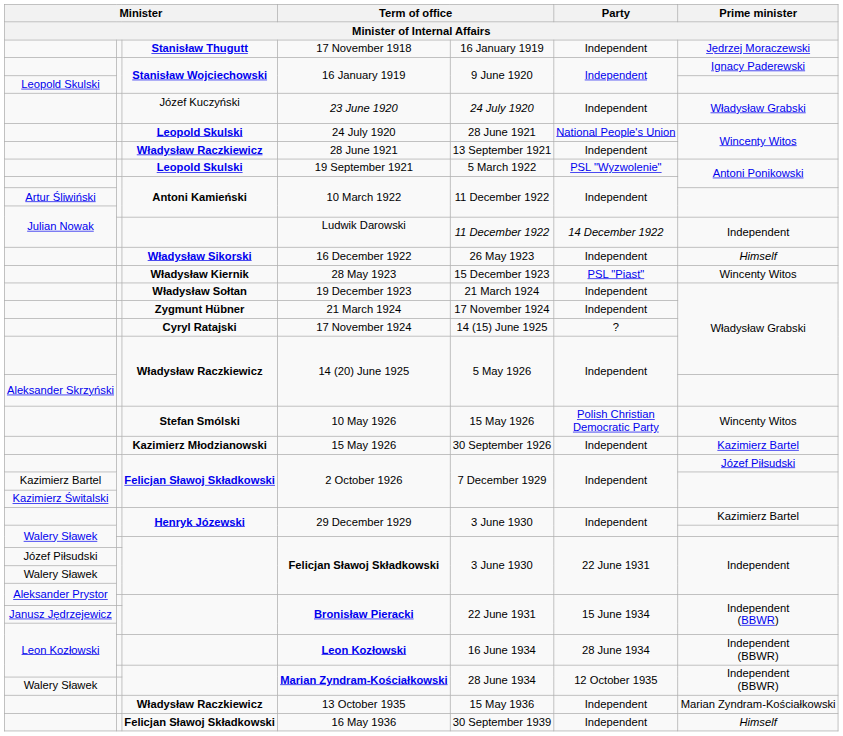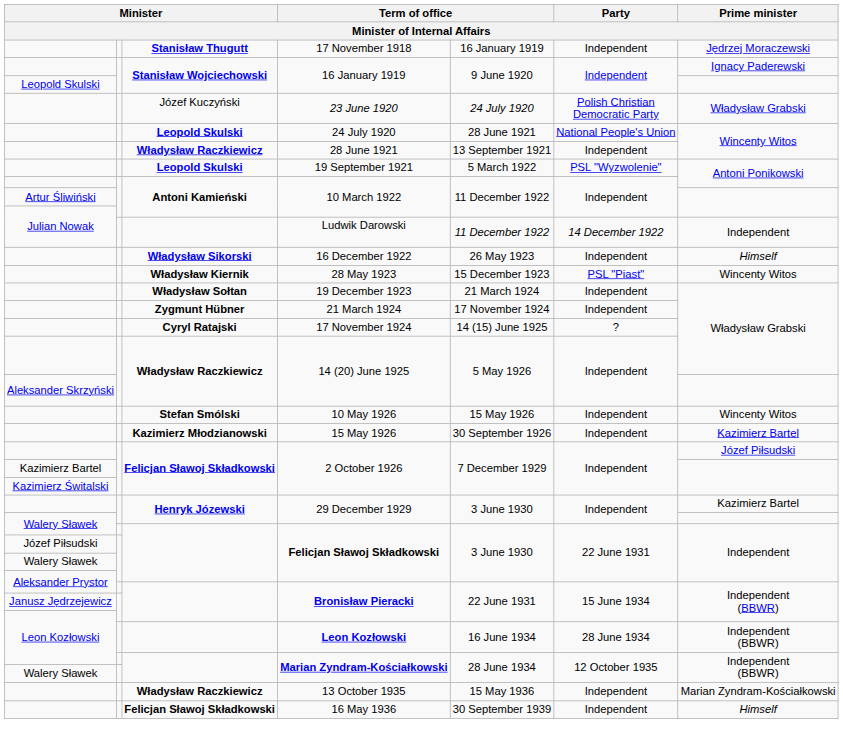 <table class="wikitable plainrowheaders" style="text-align:center;">
 <tr>
 <th colspan=3>Minister</th>
 <th colspan=2>Term of office</th>
 <th>Party</th>
 <th>Prime minister</th>
 </tr>
 <tr style="height:1em">
 <th colspan=7>Minister of Internal Affairs</th>
 </tr>
 <tr style="height:1em">
 <td></td>
 <td></td>
 <td><strong><a href='#'>Stanisław Thugutt</a></strong><br></td>
 <td>17 November 1918</td>
 <td>16 January 1919</td>
 <td>Independent</td>
 <td><a href='#'>Jędrzej Moraczewski</a></td>
 </tr>
 <tr style="height:1em">
 <td></td>
 <td rowspan="2"></td>
 <td rowspan="2"><strong><a href='#'>Stanisław Wojciechowski</a></strong><br></td>
 <td rowspan="2">16 January 1919</td>
 <td rowspan="2">9 June 1920</td>
 <td rowspan="2"><a href='#'>Independent</a></td>
 <td><a href='#'>Ignacy Paderewski</a></td>
 </tr>
 <tr style="height:1em">
 <td><a href='#'>Leopold Skulski</a></td>
 </tr>
 <tr style="height:1em">
 <td></td>
 <td></td>
 <td>Józef Kuczyński<br><br></td>
 <td><em>23 June 1920</em></td>
 <td><em>24 July 1920</em></td>
-<td>Independent</td>
+<td><a href='#'>Polish Christian<br>Democratic Party</a></td>
 <td><a href='#'>Władysław Grabski</a></td>
 </tr>
 <tr style="height:1em">
 <td></td>
 <td></td>
 <td><strong><a href='#'>Leopold Skulski</a></strong><br></td>
 <td>24 July 1920</td>
 <td>28 June 1921</td>
 <td><a href='#'>National People's Union</a></td>
 <td rowspan="2"><a href='#'>Wincenty Witos</a></td>
 </tr>
 <tr style="height:1em">
 <td></td>
 <td></td>
 <td><strong><a href='#'>Władysław Raczkiewicz</a></strong><br></td>
 <td>28 June 1921</td>
 <td>13 September 1921</td>
 <td>Independent</td>
 </tr>
 <tr style="height:1em">
 <td></td>
 <td></td>
 <td><strong><a href='#'>Leopold Skulski</a></strong><br></td>
 <td>19 September 1921</td>
 <td>5 March 1922</td>
 <td><a href='#'>PSL "Wyzwolenie"</a></td>
 <td rowspan="2"><a href='#'>Antoni Ponikowski</a></td>
 </tr>
 <tr style="height:1em">
 <td></td>
 <td rowspan="3"></td>
 <td rowspan="3"><strong>Antoni Kamieński</strong><br></td>
 <td rowspan="3">10 March 1922</td>
 <td rowspan="3">11 December 1922</td>
 <td rowspan="3">Independent</td>
 </tr>
 <tr style="height:1em">
 <td><a href='#'>Artur Śliwiński</a></td>
 </tr>
 <tr style="height:1em">
 <td rowspan="2"><a href='#'>Julian Nowak</a></td>
 </tr>
 <tr style="height:1em">
 <td></td>
 <td></td>
 <td>Ludwik Darowski<br><br></td>
 <td><em>11 December 1922</em></td>
 <td><em>14 December 1922</em></td>
 <td>Independent</td>
 </tr>
 <tr style="height:1em">
 <td></td>
 <td></td>
 <td><strong><a href='#'>Władysław Sikorski</a></strong><br></td>
 <td>16 December 1922</td>
 <td>26 May 1923</td>
 <td>Independent</td>
 <td><em>Himself</em></td>
 </tr>
 <tr style="height:1em">
 <td></td>
 <td></td>
 <td><strong>Władysław Kiernik</strong><br></td>
 <td>28 May 1923</td>
 <td>15 December 1923</td>
 <td><a href='#'>PSL "Piast"</a></td>
 <td>Wincenty Witos</td>
 </tr>
 <tr style="height:1em">
 <td></td>
 <td></td>
 <td><strong>Władysław Sołtan</strong><br></td>
 <td>19 December 1923</td>
 <td>21 March 1924</td>
 <td>Independent</td>
 <td rowspan="4">Władysław Grabski</td>
 </tr>
 <tr style="height:1em">
 <td></td>
 <td></td>
 <td><strong>Zygmunt Hübner</strong><br></td>
 <td>21 March 1924</td>
 <td>17 November 1924</td>
 <td>Independent</td>
 </tr>
 <tr style="height:1em">
 <td></td>
 <td></td>
 <td><strong>Cyryl Ratajski</strong><br></td>
 <td>17 November 1924</td>
 <td>14 (15) June 1925</td>
 <td>?</td>
 </tr>
 <tr style="height:55px">
 <td></td>
 <td rowspan="2"></td>
 <td rowspan="2"><strong>Władysław Raczkiewicz</strong><br></td>
 <td rowspan="2">14 (20) June 1925</td>
 <td rowspan="2">5 May 1926</td>
 <td rowspan="2">Independent</td>
 </tr>
 <tr style="height:45px">
 <td><a href='#'>Aleksander Skrzyński</a></td>
 </tr>
 <tr style="height:1em">
 <td></td>
 <td></td>
 <td><strong>Stefan Smólski</strong><br></td>
 <td>10 May 1926</td>
 <td>15 May 1926</td>
-<td><a href='#'>Polish Christian<br>Democratic Party</a></td>
+<td>Independent</td>
 <td>Wincenty Witos</td>
 </tr>
 <tr style="height:1em">
 <td></td>
 <td></td>
 <td><strong>Kazimierz Młodzianowski</strong><br></td>
 <td>15 May 1926</td>
 <td>30 September 1926</td>
 <td>Independent</td>
 <td><a href='#'>Kazimierz Bartel</a></td>
 </tr>
 <tr style="height:1em">
 <td></td>
 <td rowspan="3"></td>
 <td rowspan="3"><strong><a href='#'>Felicjan Sławoj Składkowski</a></strong><br></td>
 <td rowspan="3">2 October 1926</td>
 <td rowspan="3">7 December 1929</td>
 <td rowspan="3">Independent</td>
 <td><a href='#'>Józef Piłsudski</a></td>
 </tr>
 <tr style="height:1em">
 <td>Kazimierz Bartel</td>
 </tr>
 <tr style="height:1em">
 <td><a href='#'>Kazimierz Świtalski</a></td>
 </tr>
 <tr style="height:1em">
 <td></td>
 <td rowspan="2"></td>
 <td rowspan="2"><strong><a href='#'>Henryk Józewski</a></strong><br></td>
 <td rowspan="2">29 December 1929</td>
 <td rowspan="2">3 June 1930</td>
 <td rowspan="2">Independent</td>
 <td>Kazimierz Bartel</td>
 </tr>
 <tr style="height:1em">
 <td rowspan="2"><a href='#'>Walery Sławek</a></td>
 </tr>
 <tr style="height:1em">
 <td></td>
 <td rowspan="4"></td>
 <td rowspan="4"><strong>Felicjan Sławoj Składkowski</strong><br></td>
 <td rowspan="4">3 June 1930</td>
 <td rowspan="4">22 June 1931</td>
 <td rowspan="4">Independent</td>
 </tr>
 <tr style="height:1em">
 <td>Józef Piłsudski</td>
 </tr>
 <tr style="height:1em">
 <td>Walery Sławek</td>
 </tr>
 <tr style="height:1em">
 <td rowspan="2"><a href='#'>Aleksander Prystor</a></td>
 </tr>
 <tr style="height:1em">
 <td></td>
 <td rowspan="3"></td>
 <td rowspan="3"><strong><a href='#'>Bronisław Pieracki</a></strong><br></td>
 <td rowspan="3">22 June 1931</td>
 <td rowspan="3">15 June 1934</td>
 <td rowspan="3">Independent<br>(<a href='#'>BBWR</a>)</td>
 </tr>
 <tr style="height:1em">
 <td><a href='#'>Janusz Jędrzejewicz</a></td>
 </tr>
 <tr style="height:1em">
 <td rowspan="3"><a href='#'>Leon Kozłowski</a></td>
 </tr>
 <tr style="height:1em">
 <td></td>
 <td></td>
 <td><strong><a href='#'>Leon Kozłowski</a></strong><br></td>
 <td>16 June 1934</td>
 <td>28 June 1934</td>
 <td>Independent<br>(BBWR)</td>
 </tr>
 <tr style="height:1em">
 <td></td>
 <td rowspan="2"></td>
 <td rowspan="2"><strong><a href='#'>Marian Zyndram-Kościałkowski</a></strong><br></td>
 <td rowspan="2">28 June 1934</td>
 <td rowspan="2">12 October 1935</td>
 <td rowspan="2">Independent<br>(BBWR)</td>
 </tr>
 <tr style="height:1em">
 <td>Walery Sławek</td>
 </tr>
 <tr style="height:1em">
 <td></td>
 <td></td>
 <td><strong>Władysław Raczkiewicz</strong><br></td>
 <td>13 October 1935</td>
 <td>15 May 1936</td>
 <td>Independent</td>
 <td>Marian Zyndram-Kościałkowski</td>
 </tr>
 <tr style="height:1em">
 <td></td>
 <td rowspan="4"></td>
 <td rowspan="4"><strong>Felicjan Sławoj Składkowski</strong><br></td>
 <td>16 May 1936</td>
 <td>30 September 1939</td>
 <td>Independent</td>
 <td><em>Himself</em></td>
 </tr>
 </table>
